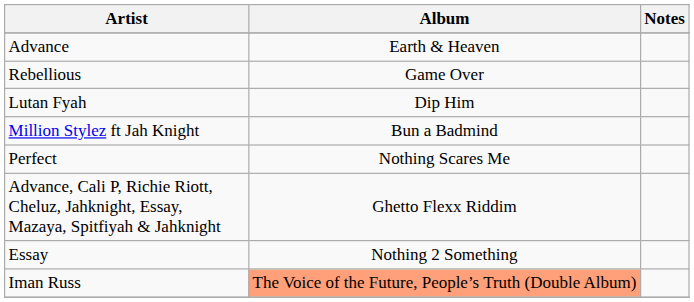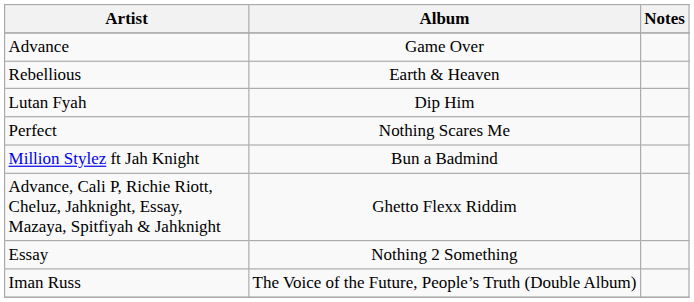 <table class="sortable wikitable" options="float:right;" style="text-align:left; font-size:90%;">
 <tr style="font-size:100%; text-align:right;">
 <th width="200px">Artist</th>
 <th>Album</th>
 <th>Notes</th>
 </tr>
 <tr>
 </tr>
 <tr>
 <td>Advance</td>
-<td style="text-align:center">Earth & Heaven</td>
+<td style="text-align:center">Game Over</td>
 <td style="text-align:center"></td>
 </tr>
 <tr>
 <td>Rebellious</td>
-<td style="text-align:center">Game Over</td>
+<td style="text-align:center">Earth & Heaven</td>
 <td style="text-align:center"></td>
 </tr>
 <tr>
 <td>Lutan Fyah</td>
 <td style="text-align:center">Dip Him</td>
 <td style="text-align:center"></td>
 </tr>
 <tr>
-<td><a href='#'>Million Stylez</a> ft Jah Knight</td>
-<td style="text-align:center">Bun a Badmind</td>
+<td>Perfect</td>
+<td style="text-align:center">Nothing Scares Me</td>
 <td style="text-align:center"></td>
 </tr>
 <tr>
-<td>Perfect</td>
-<td style="text-align:center">Nothing Scares Me</td>
+<td><a href='#'>Million Stylez</a> ft Jah Knight</td>
+<td style="text-align:center">Bun a Badmind</td>
 <td style="text-align:center"></td>
 </tr>
 <tr>
 <td>Advance, Cali P, Richie Riott, Cheluz, Jahknight, Essay, Mazaya, Spitfiyah & Jahknight</td>
 <td style="text-align:center">Ghetto Flexx Riddim</td>
 <td style="text-align:center"></td>
 </tr>
 <tr>
 <td>Essay</td>
 <td style="text-align:center">Nothing 2 Something</td>
 <td style="text-align:center"></td>
 </tr>
 <tr>
 <td>Iman Russ</td>
-<td style="background: lightsalmon; text-align:center">The Voice of the Future, People’s Truth (Double Album)</td>
+<td style="text-align:center">The Voice of the Future, People’s Truth (Double Album)</td>
 <td style="text-align:center"></td>
 </tr>
 <tr>
 </tr>
 </table>
